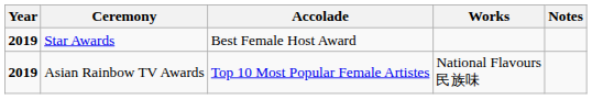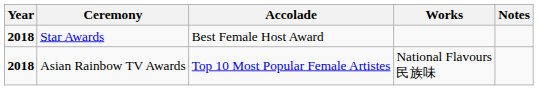 <table class="wikitable">
 <tr>
 <th>Year</th>
 <th>Ceremony</th>
 <th>Accolade</th>
 <th>Works</th>
 <th>Notes</th>
 </tr>
 <tr>
-<td><strong>2019</strong></td>
+<td><strong>2018</strong></td>
 <td><a href='#'>Star Awards</a></td>
 <td>Best Female Host Award</td>
 <td></td>
 <td></td>
 </tr>
 <tr>
-<td><strong>2019</strong></td>
+<td><strong>2018</strong></td>
 <td>Asian Rainbow TV Awards</td>
 <td><a href='#'>Top 10 Most Popular Female Artistes</a></td>
 <td>National Flavours <br> 民族味</td>
 <td></td>
 </tr>
 </table>
